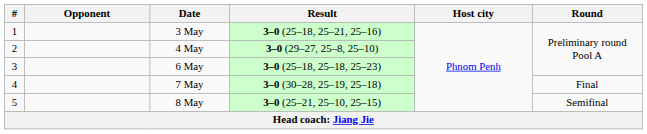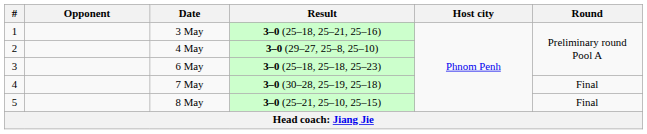 <table class="wikitable" style="text-align: center;font-size:90%;">
 <tr>
 <th width=20>#</th>
 <th width=160>Opponent</th>
 <th width=100>Date</th>
 <th width=240>Result</th>
 <th width=150>Host city</th>
 <th width=140>Round</th>
 </tr>
 <tr>
 <td>1</td>
 <td align=left></td>
 <td>3 May</td>
 <td bgcolor=ccffcc><strong>3–0</strong> (25–18, 25–21, 25–16)</td>
 <td rowspan=5> <a href='#'>Phnom Penh</a></td>
 <td rowspan=3>Preliminary round<br>Pool A</td>
 </tr>
 <tr>
 <td>2</td>
 <td align=left></td>
 <td>4 May</td>
 <td bgcolor=ccffcc><strong>3–0</strong> (29–27, 25–8, 25–10)</td>
 </tr>
 <tr>
 <td>3</td>
 <td align=left></td>
 <td>6 May</td>
 <td bgcolor=ccffcc><strong>3–0</strong> (25–18, 25–18, 25–23)</td>
 </tr>
 <tr>
 <td>4</td>
 <td align=left></td>
 <td>7 May</td>
 <td bgcolor=ccffcc><strong>3–0</strong> (30–28, 25–19, 25–18)</td>
 <td>Final</td>
 </tr>
 <tr>
 <td>5</td>
 <td align=left></td>
 <td>8 May</td>
 <td bgcolor=ccffcc><strong>3–0</strong> (25–21, 25–10, 25–15)</td>
-<td>Semifinal</td>
+<td>Final</td>
 </tr>
 <tr>
 <th colspan=6>Head coach:  <a href='#'>Jiang Jie</a></th>
 </tr>
 </table>
